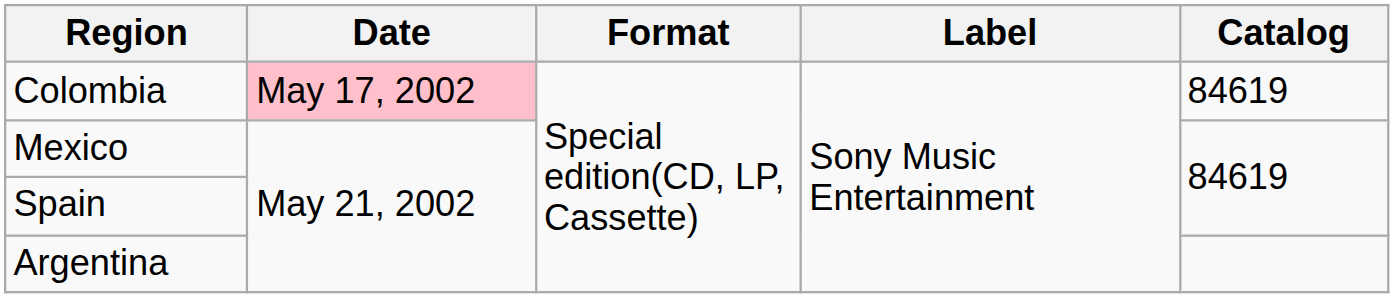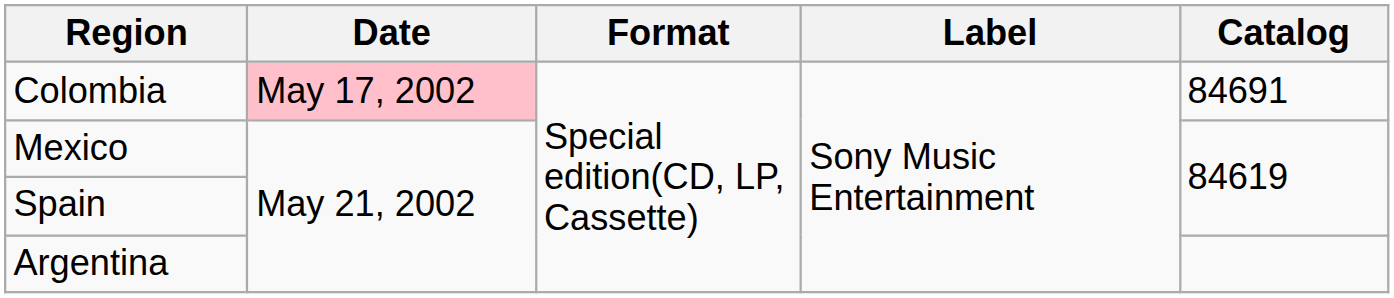 <table class="wikitable">
 <tr>
 <th style="width:100px;">Region</th>
 <th style="width:120px;">Date</th>
 <th style="width:110px;">Format</th>
 <th style="width:160px;">Label</th>
 <th width="85">Catalog</th>
 </tr>
 <tr>
 <td>Colombia</td>
 <td style="background: pink;">May 17, 2002</td>
 <td rowspan="4">Special edition(CD, LP, Cassette)</td>
 <td rowspan="4">Sony Music Entertainment</td>
-<td>84619</td>
+<td>84691</td>
 </tr>
 <tr>
 <td>Mexico</td>
 <td rowspan="3">May 21, 2002</td>
 <td rowspan="2">84619</td>
 </tr>
 <tr>
 <td>Spain</td>
 </tr>
 <tr>
 <td>Argentina</td>
 </tr>
 </table>
